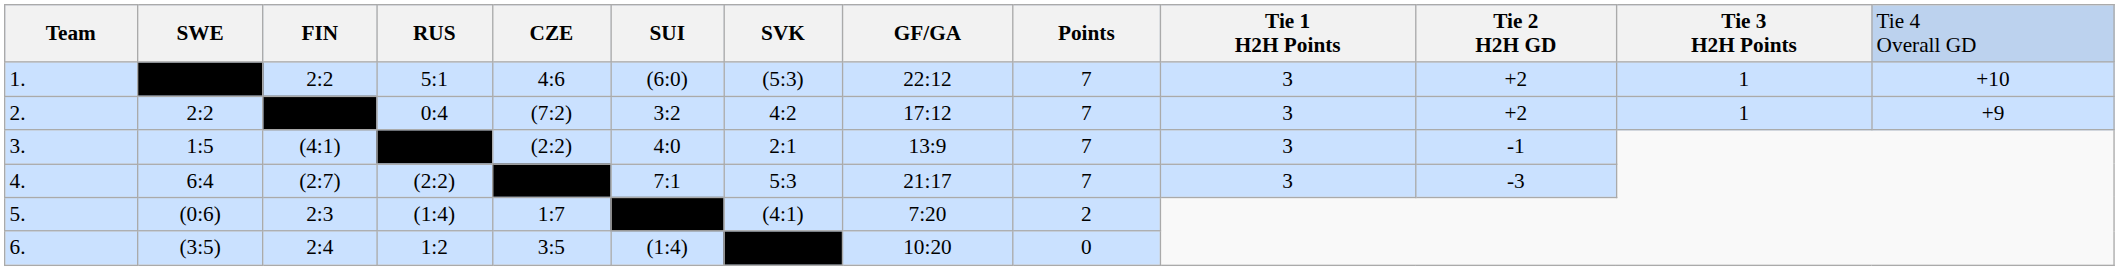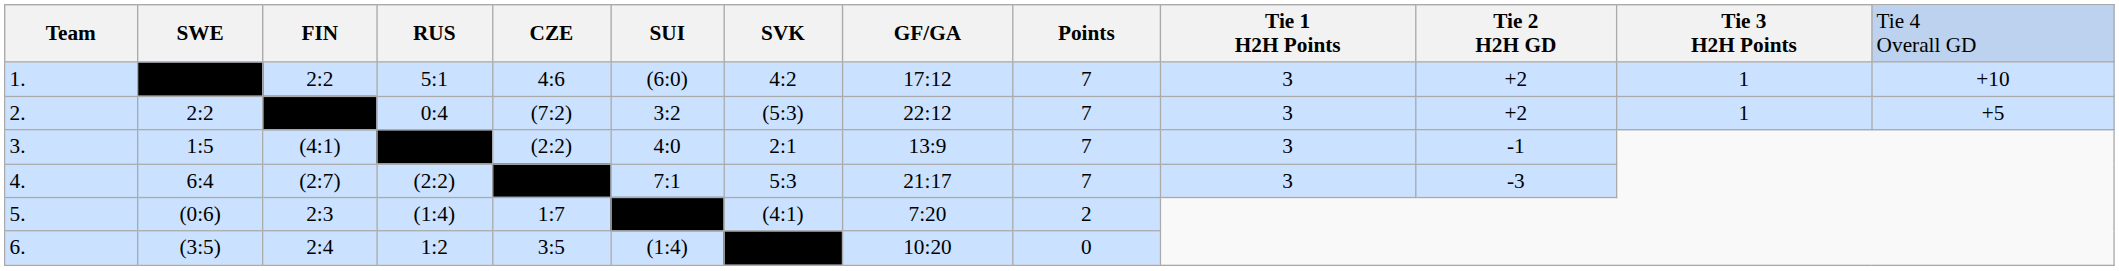 <table class="wikitable" bgcolor="#EFEFFF" width="80%">
 <tr bgcolor="#BCD2EE">
 <th>Team</th>
 <th>SWE</th>
 <th>FIN</th>
 <th>RUS</th>
 <th>CZE</th>
 <th>SUI</th>
 <th>SVK</th>
 <th>GF/GA</th>
 <th>Points</th>
 <th>Tie 1<br>H2H Points</th>
 <th>Tie 2<br>H2H GD</th>
 <th>Tie 3<br>H2H Points</th>
 <td>Tie 4<br>Overall GD</td>
 </tr>
 <tr bgcolor="#CAE1FF" align="center">
 <td align="left">1. </td>
 <td style="background:#000000;"></td>
 <td>2:2</td>
 <td>5:1</td>
 <td>4:6</td>
 <td>(6:0)</td>
-<td>(5:3)</td>
-<td>22:12</td>
+<td>4:2</td>
+<td>17:12</td>
 <td>7</td>
 <td>3</td>
 <td>+2</td>
 <td>1</td>
 <td>+10</td>
 </tr>
 <tr bgcolor="#CAE1FF" align="center">
 <td align="left">2. </td>
 <td>2:2</td>
 <td style="background:#000000;"></td>
 <td>0:4</td>
 <td>(7:2)</td>
 <td>3:2</td>
-<td>4:2</td>
-<td>17:12</td>
+<td>(5:3)</td>
+<td>22:12</td>
 <td>7</td>
 <td>3</td>
 <td>+2</td>
 <td>1</td>
-<td>+9</td>
+<td>+5</td>
 </tr>
 <tr bgcolor="#CAE1FF" align="center">
 <td align="left">3. </td>
 <td>1:5</td>
 <td>(4:1)</td>
 <td style="background:#000000;"></td>
 <td>(2:2)</td>
 <td>4:0</td>
 <td>2:1</td>
 <td>13:9</td>
 <td>7</td>
 <td>3</td>
 <td>-1</td>
 </tr>
 <tr bgcolor="#CAE1FF" align="center">
 <td align="left">4. </td>
 <td>6:4</td>
 <td>(2:7)</td>
 <td>(2:2)</td>
 <td style="background:#000000;"></td>
 <td>7:1</td>
 <td>5:3</td>
 <td>21:17</td>
 <td>7</td>
 <td>3</td>
 <td>-3</td>
 </tr>
 <tr bgcolor="#CAE1FF" align="center">
 <td align="left">5. </td>
 <td>(0:6)</td>
 <td>2:3</td>
 <td>(1:4)</td>
 <td>1:7</td>
 <td style="background:#000000;"></td>
 <td>(4:1)</td>
 <td>7:20</td>
 <td>2</td>
 </tr>
 <tr bgcolor="#CAE1FF" align="center">
 <td align="left">6. </td>
 <td>(3:5)</td>
 <td>2:4</td>
 <td>1:2</td>
 <td>3:5</td>
 <td>(1:4)</td>
 <td style="background:#000000;"></td>
 <td>10:20</td>
 <td>0</td>
 </tr>
 </table>
